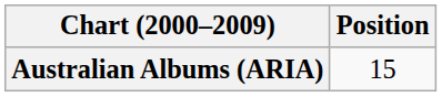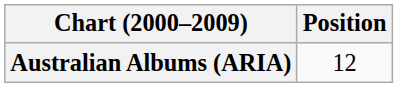 <table class="wikitable plainrowheaders" style="text-align:center">
 <tr>
 <th scope="col">Chart (2000–2009)</th>
 <th scope="col">Position</th>
 </tr>
 <tr>
 <th scope="row">Australian Albums (ARIA)</th>
-<td>15</td>
+<td>12</td>
 </tr>
 </table>
